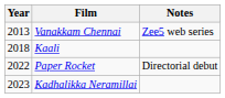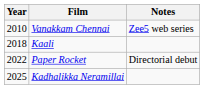 <table class="wikitable sortable">
 <tr>
 <th>Year</th>
 <th>Film</th>
 <th>Notes</th>
 </tr>
 <tr>
-<td>2013</td>
+<td>2010</td>
 <td><em><a href='#'>Vanakkam Chennai</a></em></td>
 <td><a href='#'>Zee5</a> web series</td>
 </tr>
 <tr>
 <td>2018</td>
 <td><em><a href='#'>Kaali</a></em></td>
 <td></td>
 </tr>
 <tr>
 <td>2022</td>
 <td><em><a href='#'>Paper Rocket</a></em></td>
 <td>Directorial debut</td>
 </tr>
 <tr>
-<td>2023</td>
+<td>2025</td>
 <td><em><a href='#'>Kadhalikka Neramillai</a></em></td>
 <td></td>
 </tr>
 </table>
